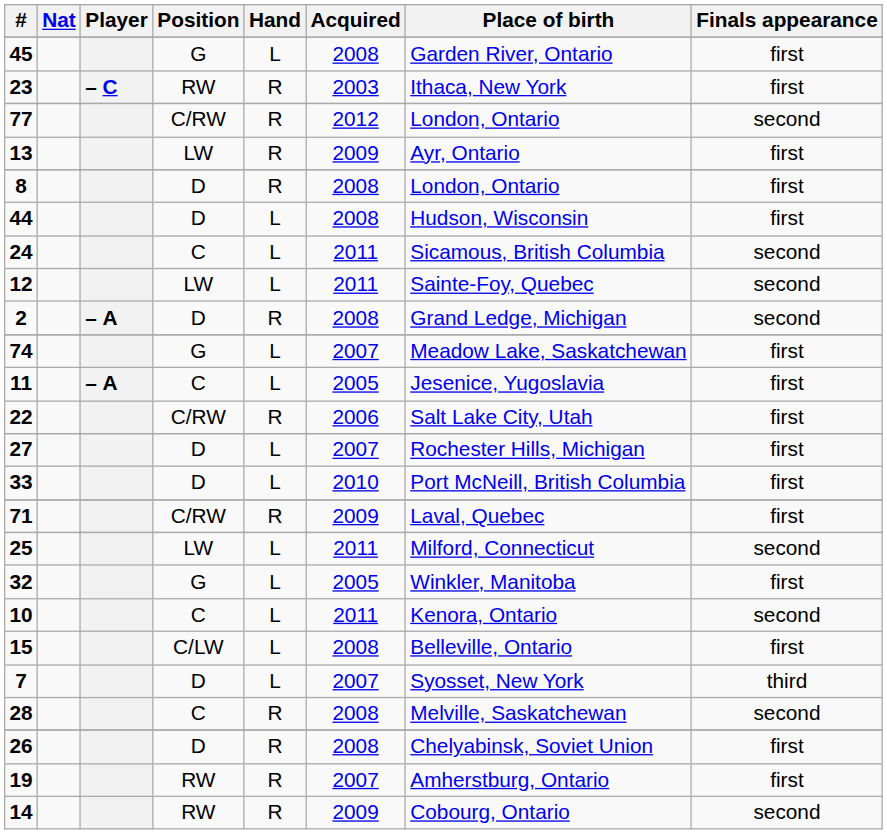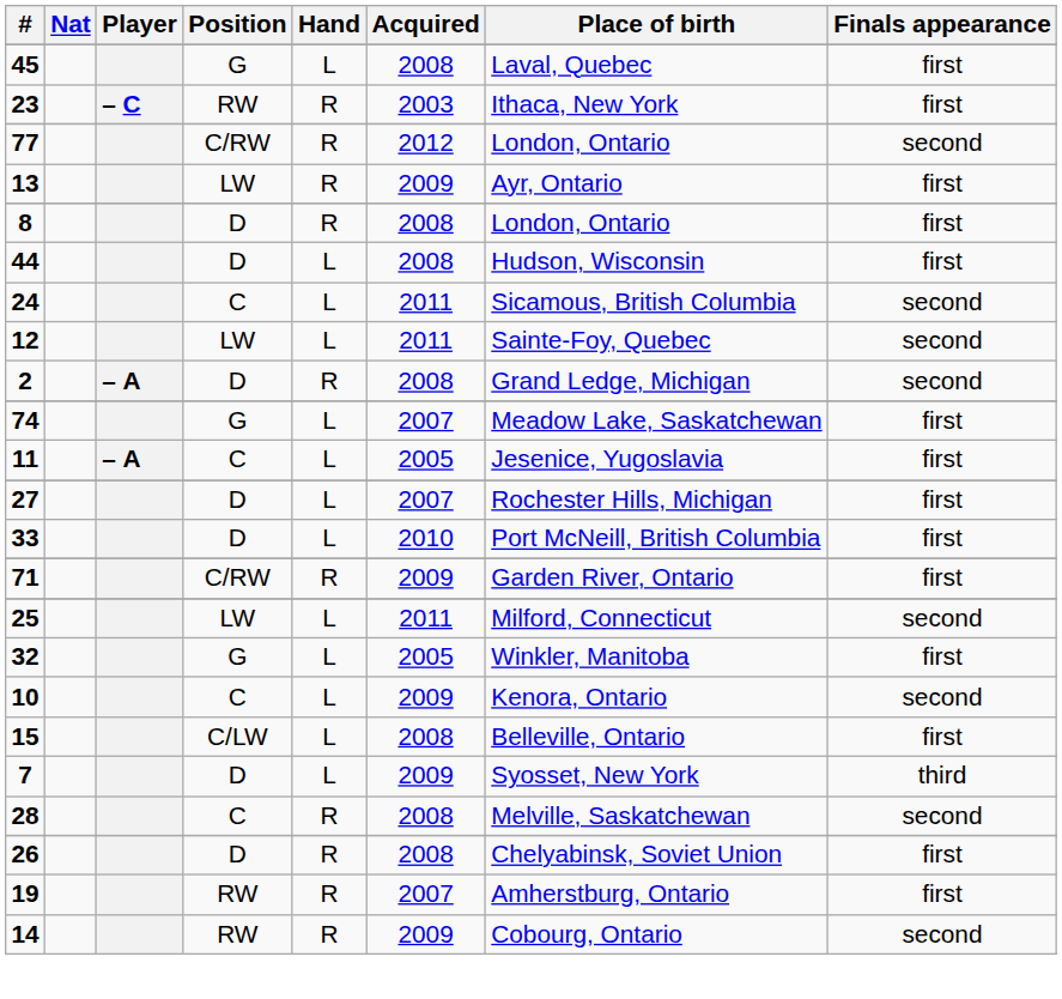 <table class="sortable wikitable plainrowheaders" style="text-align:center;">
 <tr style="background:#ddd;">
 <th scope="col">#</th>
 <th scope="col"><a href='#'>Nat</a></th>
 <th scope="col">Player</th>
 <th scope="col">Position</th>
 <th scope="col">Hand</th>
 <th scope="col">Acquired</th>
 <th scope="col" class="unsortable">Place of birth</th>
 <th scope="col" class="unsortable">Finals appearance</th>
 </tr>
 <tr>
 </tr>
 <tr>
 <td><strong>45</strong></td>
 <td></td>
 <th scope="row" style="text-align:left;"></th>
 <td>G</td>
 <td>L</td>
 <td><a href='#'>2008</a></td>
-<td style="text-align:left;"><a href='#'>Garden River, Ontario</a></td>
+<td style="text-align:left;"><a href='#'>Laval, Quebec</a></td>
 <td>first</td>
 </tr>
 <tr>
 <td><strong>23</strong></td>
 <td></td>
 <th scope="row" style="text-align:left;"> – <strong><a href='#'>C</a></strong></th>
 <td>RW</td>
 <td>R</td>
 <td><a href='#'>2003</a></td>
 <td style="text-align:left;"><a href='#'>Ithaca, New York</a></td>
 <td>first</td>
 </tr>
 <tr>
 </tr>
 <tr>
 <td><strong>77</strong></td>
 <td></td>
 <th scope="row" style="text-align:left;"></th>
 <td>C/RW</td>
 <td>R</td>
 <td><a href='#'>2012</a></td>
 <td style="text-align:left;"><a href='#'>London, Ontario</a></td>
 <td>second </td>
 </tr>
 <tr>
 <td><strong>13</strong></td>
 <td></td>
 <th scope="row" style="text-align:left;"></th>
 <td>LW</td>
 <td>R</td>
 <td><a href='#'>2009</a></td>
 <td style="text-align:left;"><a href='#'>Ayr, Ontario</a></td>
 <td>first</td>
 </tr>
 <tr>
 </tr>
 <tr>
 <td><strong>8</strong></td>
 <td></td>
 <th scope="row" style="text-align:left;"></th>
 <td>D</td>
 <td>R</td>
 <td><a href='#'>2008</a></td>
 <td style="text-align:left;"><a href='#'>London, Ontario</a></td>
 <td>first</td>
 </tr>
 <tr>
 <td><strong>44</strong></td>
 <td></td>
 <th scope="row" style="text-align:left;"></th>
 <td>D</td>
 <td>L</td>
 <td><a href='#'>2008</a></td>
 <td style="text-align:left;"><a href='#'>Hudson, Wisconsin</a></td>
 <td>first</td>
 </tr>
 <tr>
 <td><strong>24</strong></td>
 <td></td>
 <th scope="row" style="text-align:left;"></th>
 <td>C</td>
 <td>L</td>
 <td><a href='#'>2011</a></td>
 <td style="text-align:left;"><a href='#'>Sicamous, British Columbia</a></td>
 <td>second </td>
 </tr>
 <tr>
 <td><strong>12</strong></td>
 <td></td>
 <th scope="row" style="text-align:left;"></th>
 <td>LW</td>
 <td>L</td>
 <td><a href='#'>2011</a></td>
 <td style="text-align:left;"><a href='#'>Sainte-Foy, Quebec</a></td>
 <td>second </td>
 </tr>
 <tr>
 <td><strong>2</strong></td>
 <td></td>
 <th scope="row" style="text-align:left;"> – <strong>A</strong></th>
 <td>D</td>
 <td>R</td>
 <td><a href='#'>2008</a></td>
 <td style="text-align:left;"><a href='#'>Grand Ledge, Michigan</a></td>
 <td>second </td>
 </tr>
 <tr>
 </tr>
 <tr>
 <td><strong>74</strong></td>
 <td></td>
 <th scope="row" style="text-align:left;"></th>
 <td>G</td>
 <td>L</td>
 <td><a href='#'>2007</a></td>
 <td style="text-align:left;"><a href='#'>Meadow Lake, Saskatchewan</a></td>
 <td>first</td>
 </tr>
 <tr>
 <td><strong>11</strong></td>
 <td></td>
 <th scope="row" style="text-align:left;"> – <strong>A</strong></th>
 <td>C</td>
 <td>L</td>
 <td><a href='#'>2005</a></td>
 <td style="text-align:left;"><a href='#'>Jesenice, Yugoslavia</a></td>
 <td>first</td>
 </tr>
 <tr>
-<td><strong>22</strong></td>
-<td></td>
-<th scope="row" style="text-align:left;"></th>
-<td>C/RW</td>
-<td>R</td>
-<td><a href='#'>2006</a></td>
-<td style="text-align:left;"><a href='#'>Salt Lake City, Utah</a></td>
-<td>first</td>
-</tr>
-<tr>
 </tr>
 <tr>
 <td><strong>27</strong></td>
 <td></td>
 <th scope="row" style="text-align:left;"></th>
 <td>D</td>
 <td>L</td>
 <td><a href='#'>2007</a></td>
 <td style="text-align:left;"><a href='#'>Rochester Hills, Michigan</a></td>
 <td>first</td>
 </tr>
 <tr>
 <td><strong>33</strong></td>
 <td></td>
 <th scope="row" style="text-align:left;"></th>
 <td>D</td>
 <td>L</td>
 <td><a href='#'>2010</a></td>
 <td style="text-align:left;"><a href='#'>Port McNeill, British Columbia</a></td>
 <td>first</td>
 </tr>
 <tr>
 </tr>
 <tr>
 <td><strong>71</strong></td>
 <td></td>
 <th scope="row" style="text-align:left;"></th>
 <td>C/RW</td>
 <td>R</td>
 <td><a href='#'>2009</a></td>
-<td style="text-align:left;"><a href='#'>Laval, Quebec</a></td>
+<td style="text-align:left;"><a href='#'>Garden River, Ontario</a></td>
 <td>first</td>
 </tr>
 <tr>
 </tr>
 <tr>
 <td><strong>25</strong></td>
 <td></td>
 <th scope="row" style="text-align:left;"></th>
 <td>LW</td>
 <td>L</td>
 <td><a href='#'>2011</a></td>
 <td style="text-align:left;"><a href='#'>Milford, Connecticut</a></td>
 <td>second </td>
 </tr>
 <tr>
 <td><strong>32</strong></td>
 <td></td>
 <th scope="row" style="text-align:left;"></th>
 <td>G</td>
 <td>L</td>
 <td><a href='#'>2005</a></td>
 <td style="text-align:left;"><a href='#'>Winkler, Manitoba</a></td>
 <td>first</td>
 </tr>
 <tr>
 <td><strong>10</strong></td>
 <td></td>
 <th scope="row" style="text-align:left;"></th>
 <td>C</td>
 <td>L</td>
-<td><a href='#'>2011</a></td>
+<td><a href='#'>2009</a></td>
 <td style="text-align:left;"><a href='#'>Kenora, Ontario</a></td>
 <td>second </td>
 </tr>
 <tr>
 <td><strong>15</strong></td>
 <td></td>
 <th scope="row" style="text-align:left;"></th>
 <td>C/LW</td>
 <td>L</td>
 <td><a href='#'>2008</a></td>
 <td style="text-align:left;"><a href='#'>Belleville, Ontario</a></td>
 <td>first</td>
 </tr>
 <tr>
 <td><strong>7</strong></td>
 <td></td>
 <th scope="row" style="text-align:left;"></th>
 <td>D</td>
 <td>L</td>
-<td><a href='#'>2007</a></td>
+<td><a href='#'>2009</a></td>
 <td style="text-align:left;"><a href='#'>Syosset, New York</a></td>
 <td>third </td>
 </tr>
 <tr>
 <td><strong>28</strong></td>
 <td></td>
 <th scope="row" style="text-align:left;"></th>
 <td>C</td>
 <td>R</td>
 <td><a href='#'>2008</a></td>
 <td style="text-align:left;"><a href='#'>Melville, Saskatchewan</a></td>
 <td>second </td>
 </tr>
 <tr>
 </tr>
 <tr>
 <td><strong>26</strong></td>
 <td></td>
 <th scope="row" style="text-align:left;"></th>
 <td>D</td>
 <td>R</td>
 <td><a href='#'>2008</a></td>
 <td style="text-align:left;"><a href='#'>Chelyabinsk, Soviet Union</a></td>
 <td>first</td>
 </tr>
 <tr>
 <td><strong>19</strong></td>
 <td></td>
 <th scope="row" style="text-align:left;"></th>
 <td>RW</td>
 <td>R</td>
 <td><a href='#'>2007</a></td>
 <td style="text-align:left;"><a href='#'>Amherstburg, Ontario</a></td>
 <td>first</td>
 </tr>
 <tr>
 <td><strong>14</strong></td>
 <td></td>
 <th scope="row" style="text-align:left;"></th>
 <td>RW</td>
 <td>R</td>
 <td><a href='#'>2009</a></td>
 <td style="text-align:left;"><a href='#'>Cobourg, Ontario</a></td>
 <td>second </td>
 </tr>
 </table>
